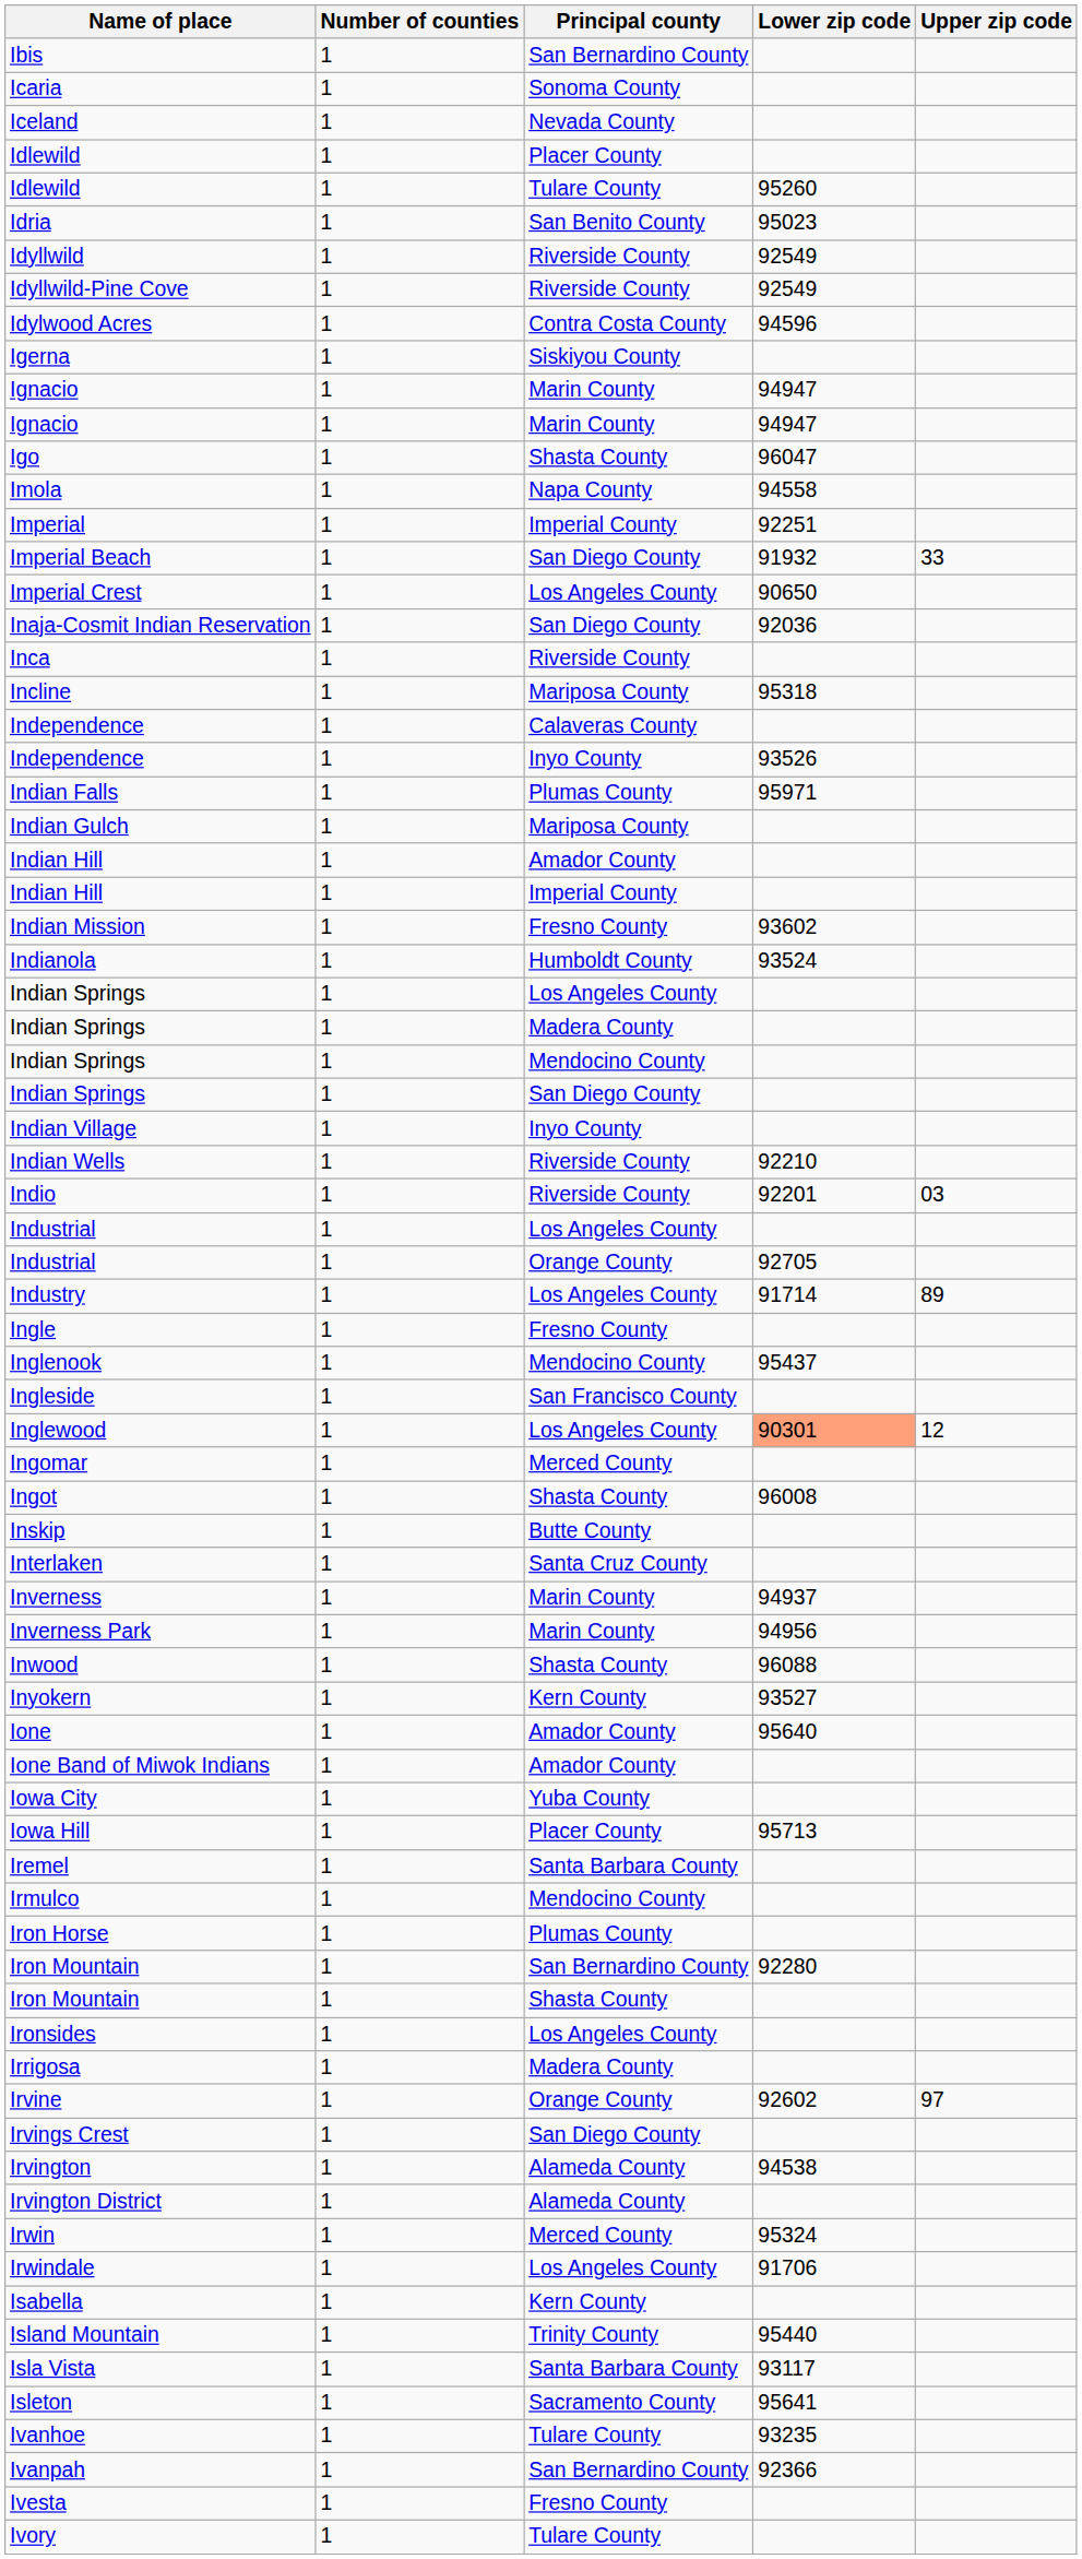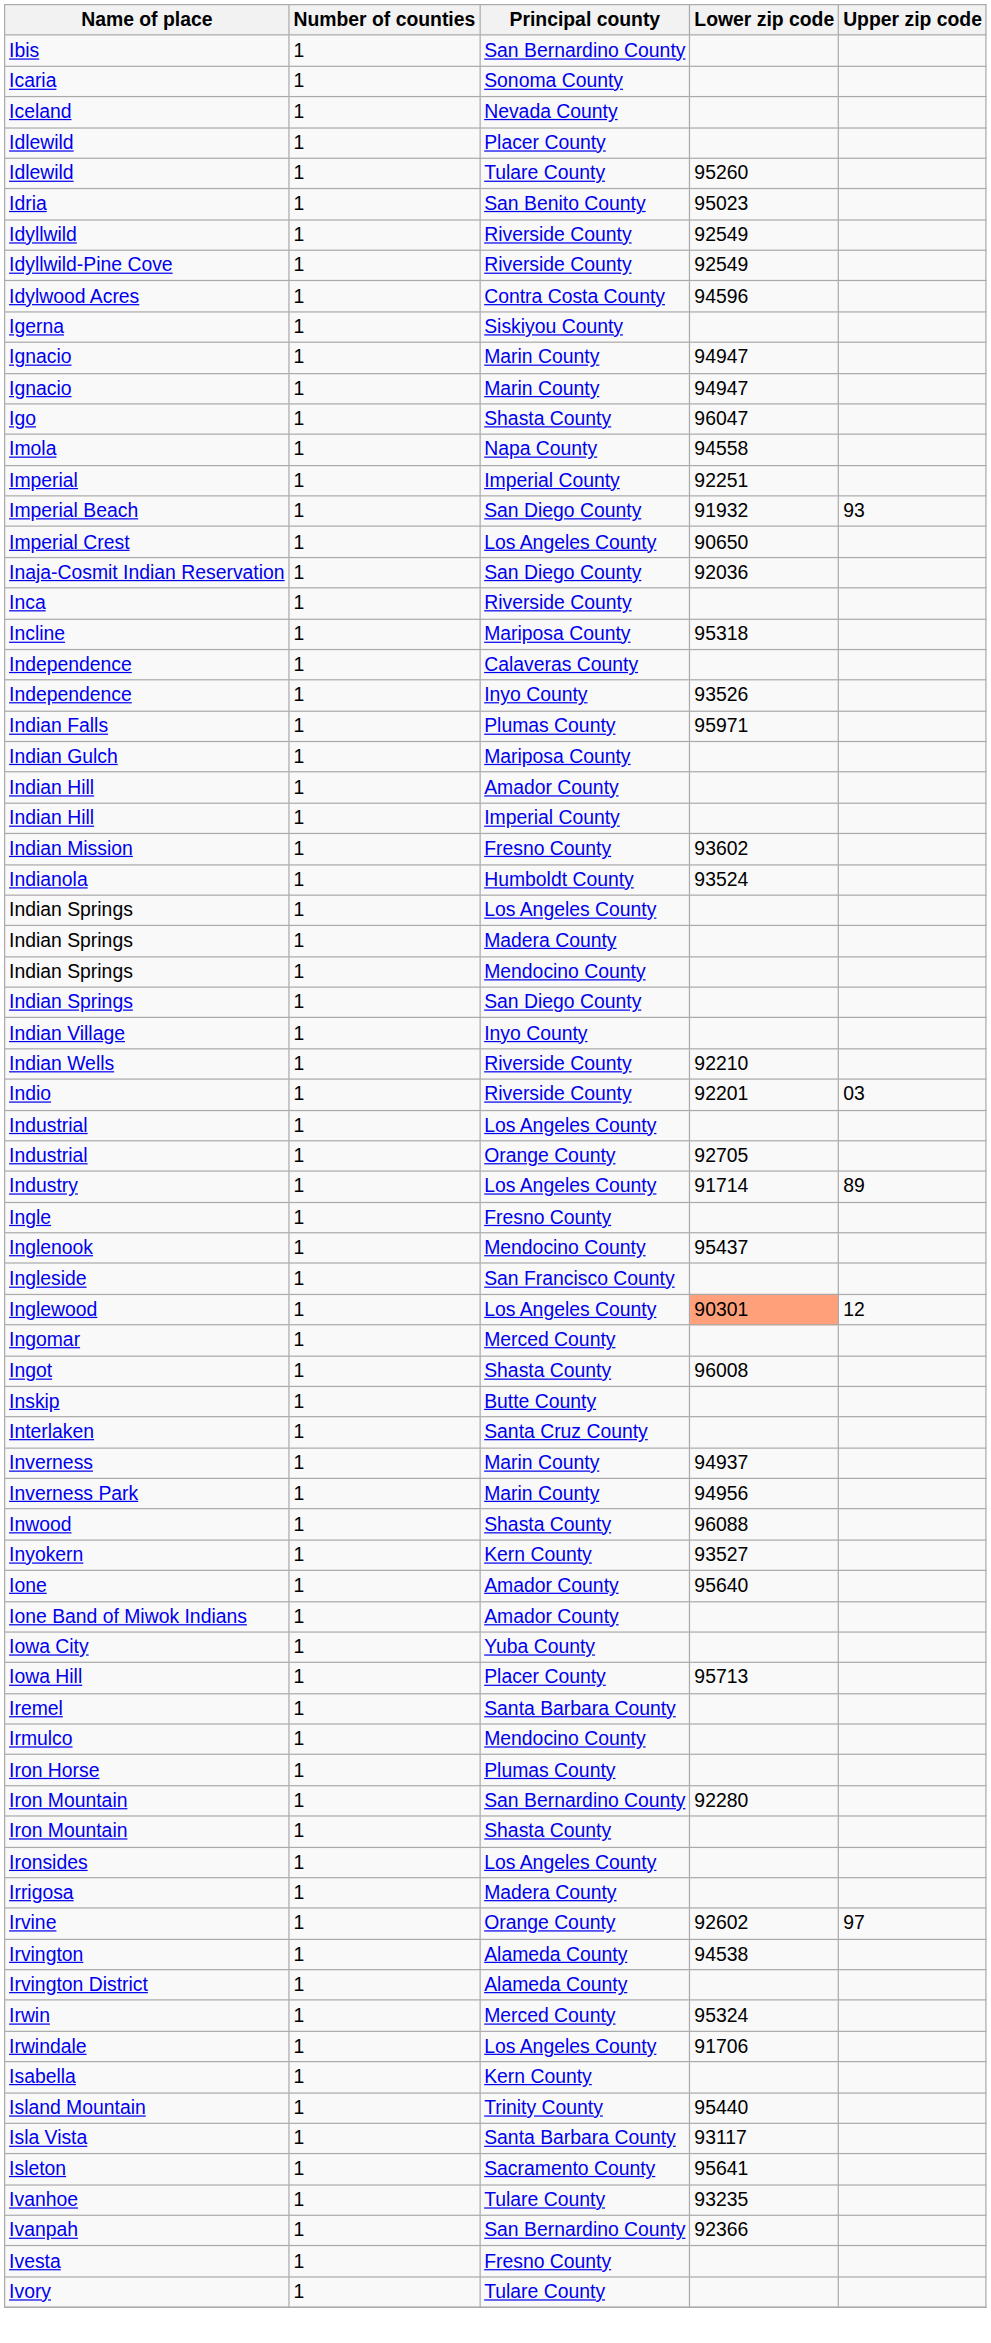 <table class="wikitable">
 <tr>
 <th>Name of place</th>
 <th>Number of counties</th>
 <th>Principal county</th>
 <th>Lower zip code</th>
 <th>Upper zip code</th>
 </tr>
 <tr --->
 <td><a href='#'>Ibis</a></td>
 <td>1</td>
 <td><a href='#'>San Bernardino County</a></td>
 <td> </td>
 <td> </td>
 </tr>
 <tr --->
 <td><a href='#'>Icaria</a></td>
 <td>1</td>
 <td><a href='#'>Sonoma County</a></td>
 <td> </td>
 <td> </td>
 </tr>
 <tr --->
 <td><a href='#'>Iceland</a></td>
 <td>1</td>
 <td><a href='#'>Nevada County</a></td>
 <td> </td>
 <td> </td>
 </tr>
 <tr --->
 <td><a href='#'>Idlewild</a></td>
 <td>1</td>
 <td><a href='#'>Placer County</a></td>
 <td> </td>
 <td> </td>
 </tr>
 <tr --->
 <td><a href='#'>Idlewild</a></td>
 <td>1</td>
 <td><a href='#'>Tulare County</a></td>
 <td>95260</td>
 <td> </td>
 </tr>
 <tr --->
 <td><a href='#'>Idria</a></td>
 <td>1</td>
 <td><a href='#'>San Benito County</a></td>
 <td>95023</td>
 <td> </td>
 </tr>
 <tr --->
 <td><a href='#'>Idyllwild</a></td>
 <td>1</td>
 <td><a href='#'>Riverside County</a></td>
 <td>92549</td>
 <td> </td>
 </tr>
 <tr --->
 <td><a href='#'>Idyllwild-Pine Cove</a></td>
 <td>1</td>
 <td><a href='#'>Riverside County</a></td>
 <td>92549</td>
 <td> </td>
 </tr>
 <tr --->
 <td><a href='#'>Idylwood Acres</a></td>
 <td>1</td>
 <td><a href='#'>Contra Costa County</a></td>
 <td>94596</td>
 <td> </td>
 </tr>
 <tr --->
 <td><a href='#'>Igerna</a></td>
 <td>1</td>
 <td><a href='#'>Siskiyou County</a></td>
 <td> </td>
 <td> </td>
 </tr>
 <tr --->
 <td><a href='#'>Ignacio</a></td>
 <td>1</td>
 <td><a href='#'>Marin County</a></td>
 <td>94947</td>
 <td> </td>
 </tr>
 <tr --->
 <td><a href='#'>Ignacio</a></td>
 <td>1</td>
 <td><a href='#'>Marin County</a></td>
 <td>94947</td>
 <td> </td>
 </tr>
 <tr --->
 <td><a href='#'>Igo</a></td>
 <td>1</td>
 <td><a href='#'>Shasta County</a></td>
 <td>96047</td>
 <td> </td>
 </tr>
 <tr --->
 <td><a href='#'>Imola</a></td>
 <td>1</td>
 <td><a href='#'>Napa County</a></td>
 <td>94558</td>
 <td> </td>
 </tr>
 <tr --->
 <td><a href='#'>Imperial</a></td>
 <td>1</td>
 <td><a href='#'>Imperial County</a></td>
 <td>92251</td>
 <td> </td>
 </tr>
 <tr --->
 <td><a href='#'>Imperial Beach</a></td>
 <td>1</td>
 <td><a href='#'>San Diego County</a></td>
 <td>91932</td>
-<td>33</td>
+<td>93</td>
 </tr>
 <tr --->
 <td><a href='#'>Imperial Crest</a></td>
 <td>1</td>
 <td><a href='#'>Los Angeles County</a></td>
 <td>90650</td>
 <td> </td>
 </tr>
 <tr --->
 <td><a href='#'>Inaja-Cosmit Indian Reservation</a></td>
 <td>1</td>
 <td><a href='#'>San Diego County</a></td>
 <td>92036</td>
 <td> </td>
 </tr>
 <tr --->
 <td><a href='#'>Inca</a></td>
 <td>1</td>
 <td><a href='#'>Riverside County</a></td>
 <td> </td>
 <td> </td>
 </tr>
 <tr --->
 <td><a href='#'>Incline</a></td>
 <td>1</td>
 <td><a href='#'>Mariposa County</a></td>
 <td>95318</td>
 <td> </td>
 </tr>
 <tr --->
 <td><a href='#'>Independence</a></td>
 <td>1</td>
 <td><a href='#'>Calaveras County</a></td>
 <td> </td>
 <td> </td>
 </tr>
 <tr --->
 <td><a href='#'>Independence</a></td>
 <td>1</td>
 <td><a href='#'>Inyo County</a></td>
 <td>93526</td>
 <td> </td>
 </tr>
 <tr --->
 <td><a href='#'>Indian Falls</a></td>
 <td>1</td>
 <td><a href='#'>Plumas County</a></td>
 <td>95971</td>
 <td> </td>
 </tr>
 <tr --->
 <td><a href='#'>Indian Gulch</a></td>
 <td>1</td>
 <td><a href='#'>Mariposa County</a></td>
 <td> </td>
 <td> </td>
 </tr>
 <tr --->
 <td><a href='#'>Indian Hill</a></td>
 <td>1</td>
 <td><a href='#'>Amador County</a></td>
 <td> </td>
 <td> </td>
 </tr>
 <tr --->
 <td><a href='#'>Indian Hill</a></td>
 <td>1</td>
 <td><a href='#'>Imperial County</a></td>
 <td> </td>
 <td> </td>
 </tr>
 <tr --->
 <td><a href='#'>Indian Mission</a></td>
 <td>1</td>
 <td><a href='#'>Fresno County</a></td>
 <td>93602</td>
 <td> </td>
 </tr>
 <tr --->
 <td><a href='#'>Indianola</a></td>
 <td>1</td>
 <td><a href='#'>Humboldt County</a></td>
 <td>93524</td>
 <td> </td>
 </tr>
 <tr --->
 <td>Indian Springs</td>
 <td>1</td>
 <td><a href='#'>Los Angeles County</a></td>
 <td> </td>
 <td> </td>
 </tr>
 <tr --->
 <td>Indian Springs</td>
 <td>1</td>
 <td><a href='#'>Madera County</a></td>
 <td> </td>
 <td> </td>
 </tr>
 <tr --->
 <td>Indian Springs</td>
 <td>1</td>
 <td><a href='#'>Mendocino County</a></td>
 <td> </td>
 <td> </td>
 </tr>
 <tr --->
 <td><a href='#'>Indian Springs</a></td>
 <td>1</td>
 <td><a href='#'>San Diego County</a></td>
 <td> </td>
 <td> </td>
 </tr>
 <tr --->
 <td><a href='#'>Indian Village</a></td>
 <td>1</td>
 <td><a href='#'>Inyo County</a></td>
 <td> </td>
 <td> </td>
 </tr>
 <tr --->
 <td><a href='#'>Indian Wells</a></td>
 <td>1</td>
 <td><a href='#'>Riverside County</a></td>
 <td>92210</td>
 <td> </td>
 </tr>
 <tr --->
 <td><a href='#'>Indio</a></td>
 <td>1</td>
 <td><a href='#'>Riverside County</a></td>
 <td>92201</td>
 <td>03</td>
 </tr>
 <tr --->
 <td><a href='#'>Industrial</a></td>
 <td>1</td>
 <td><a href='#'>Los Angeles County</a></td>
 <td> </td>
 <td> </td>
 </tr>
 <tr --->
 <td><a href='#'>Industrial</a></td>
 <td>1</td>
 <td><a href='#'>Orange County</a></td>
 <td>92705</td>
 <td> </td>
 </tr>
 <tr --->
 <td><a href='#'>Industry</a></td>
 <td>1</td>
 <td><a href='#'>Los Angeles County</a></td>
 <td>91714</td>
 <td>89</td>
 </tr>
 <tr --->
 <td><a href='#'>Ingle</a></td>
 <td>1</td>
 <td><a href='#'>Fresno County</a></td>
 <td> </td>
 <td> </td>
 </tr>
 <tr --->
 <td><a href='#'>Inglenook</a></td>
 <td>1</td>
 <td><a href='#'>Mendocino County</a></td>
 <td>95437</td>
 <td> </td>
 </tr>
 <tr --->
 <td><a href='#'>Ingleside</a></td>
 <td>1</td>
 <td><a href='#'>San Francisco County</a></td>
 <td> </td>
 <td> </td>
 </tr>
 <tr --->
 <td><a href='#'>Inglewood</a></td>
 <td>1</td>
 <td><a href='#'>Los Angeles County</a></td>
 <td style="background: lightsalmon;">90301</td>
 <td>12</td>
 </tr>
 <tr --->
 <td><a href='#'>Ingomar</a></td>
 <td>1</td>
 <td><a href='#'>Merced County</a></td>
 <td> </td>
 <td> </td>
 </tr>
 <tr --->
 <td><a href='#'>Ingot</a></td>
 <td>1</td>
 <td><a href='#'>Shasta County</a></td>
 <td>96008</td>
 <td> </td>
 </tr>
 <tr --->
 <td><a href='#'>Inskip</a></td>
 <td>1</td>
 <td><a href='#'>Butte County</a></td>
 <td> </td>
 <td> </td>
 </tr>
 <tr --->
 <td><a href='#'>Interlaken</a></td>
 <td>1</td>
 <td><a href='#'>Santa Cruz County</a></td>
 <td> </td>
 <td> </td>
 </tr>
 <tr --->
 <td><a href='#'>Inverness</a></td>
 <td>1</td>
 <td><a href='#'>Marin County</a></td>
 <td>94937</td>
 <td> </td>
 </tr>
 <tr --->
 <td><a href='#'>Inverness Park</a></td>
 <td>1</td>
 <td><a href='#'>Marin County</a></td>
 <td>94956</td>
 <td> </td>
 </tr>
 <tr --->
 <td><a href='#'>Inwood</a></td>
 <td>1</td>
 <td><a href='#'>Shasta County</a></td>
 <td>96088</td>
 <td> </td>
 </tr>
 <tr --->
 <td><a href='#'>Inyokern</a></td>
 <td>1</td>
 <td><a href='#'>Kern County</a></td>
 <td>93527</td>
 <td> </td>
 </tr>
 <tr --->
 <td><a href='#'>Ione</a></td>
 <td>1</td>
 <td><a href='#'>Amador County</a></td>
 <td>95640</td>
 <td> </td>
 </tr>
 <tr --->
 <td><a href='#'>Ione Band of Miwok Indians</a></td>
 <td>1</td>
 <td><a href='#'>Amador County</a></td>
 <td> </td>
 <td> </td>
 </tr>
 <tr --->
 <td><a href='#'>Iowa City</a></td>
 <td>1</td>
 <td><a href='#'>Yuba County</a></td>
 <td> </td>
 <td> </td>
 </tr>
 <tr --->
 <td><a href='#'>Iowa Hill</a></td>
 <td>1</td>
 <td><a href='#'>Placer County</a></td>
 <td>95713</td>
 <td> </td>
 </tr>
 <tr --->
 <td><a href='#'>Iremel</a></td>
 <td>1</td>
 <td><a href='#'>Santa Barbara County</a></td>
 <td> </td>
 <td> </td>
 </tr>
 <tr --->
 <td><a href='#'>Irmulco</a></td>
 <td>1</td>
 <td><a href='#'>Mendocino County</a></td>
 <td> </td>
 <td> </td>
 </tr>
 <tr --->
 <td><a href='#'>Iron Horse</a></td>
 <td>1</td>
 <td><a href='#'>Plumas County</a></td>
 <td> </td>
 <td> </td>
 </tr>
 <tr --->
 <td><a href='#'>Iron Mountain</a></td>
 <td>1</td>
 <td><a href='#'>San Bernardino County</a></td>
 <td>92280</td>
 <td> </td>
 </tr>
 <tr --->
 <td><a href='#'>Iron Mountain</a></td>
 <td>1</td>
 <td><a href='#'>Shasta County</a></td>
 <td> </td>
 <td> </td>
 </tr>
 <tr --->
 <td><a href='#'>Ironsides</a></td>
 <td>1</td>
 <td><a href='#'>Los Angeles County</a></td>
 <td> </td>
 <td> </td>
 </tr>
 <tr --->
 <td><a href='#'>Irrigosa</a></td>
 <td>1</td>
 <td><a href='#'>Madera County</a></td>
 <td> </td>
 <td> </td>
 </tr>
 <tr --->
 <td><a href='#'>Irvine</a></td>
 <td>1</td>
 <td><a href='#'>Orange County</a></td>
 <td>92602</td>
 <td>97</td>
 </tr>
 <tr --->
-<td><a href='#'>Irvings Crest</a></td>
-<td>1</td>
-<td><a href='#'>San Diego County</a></td>
-<td> </td>
-<td> </td>
-</tr>
-<tr --->
 <td><a href='#'>Irvington</a></td>
 <td>1</td>
 <td><a href='#'>Alameda County</a></td>
 <td>94538</td>
 <td> </td>
 </tr>
 <tr --->
 <td><a href='#'>Irvington District</a></td>
 <td>1</td>
 <td><a href='#'>Alameda County</a></td>
 <td> </td>
 <td> </td>
 </tr>
 <tr --->
 <td><a href='#'>Irwin</a></td>
 <td>1</td>
 <td><a href='#'>Merced County</a></td>
 <td>95324</td>
 <td> </td>
 </tr>
 <tr --->
 <td><a href='#'>Irwindale</a></td>
 <td>1</td>
 <td><a href='#'>Los Angeles County</a></td>
 <td>91706</td>
 <td> </td>
 </tr>
 <tr --->
 <td><a href='#'>Isabella</a></td>
 <td>1</td>
 <td><a href='#'>Kern County</a></td>
 <td> </td>
 <td> </td>
 </tr>
 <tr --->
 <td><a href='#'>Island Mountain</a></td>
 <td>1</td>
 <td><a href='#'>Trinity County</a></td>
 <td>95440</td>
 <td> </td>
 </tr>
 <tr --->
 <td><a href='#'>Isla Vista</a></td>
 <td>1</td>
 <td><a href='#'>Santa Barbara County</a></td>
 <td>93117</td>
 <td> </td>
 </tr>
 <tr --->
 <td><a href='#'>Isleton</a></td>
 <td>1</td>
 <td><a href='#'>Sacramento County</a></td>
 <td>95641</td>
 <td> </td>
 </tr>
 <tr --->
 <td><a href='#'>Ivanhoe</a></td>
 <td>1</td>
 <td><a href='#'>Tulare County</a></td>
 <td>93235</td>
 <td> </td>
 </tr>
 <tr --->
 <td><a href='#'>Ivanpah</a></td>
 <td>1</td>
 <td><a href='#'>San Bernardino County</a></td>
 <td>92366</td>
 <td> </td>
 </tr>
 <tr --->
 <td><a href='#'>Ivesta</a></td>
 <td>1</td>
 <td><a href='#'>Fresno County</a></td>
 <td> </td>
 <td> </td>
 </tr>
 <tr --->
 <td><a href='#'>Ivory</a></td>
 <td>1</td>
 <td><a href='#'>Tulare County</a></td>
 <td> </td>
 <td> </td>
 </tr>
 <tr --->
 </tr>
 </table>
